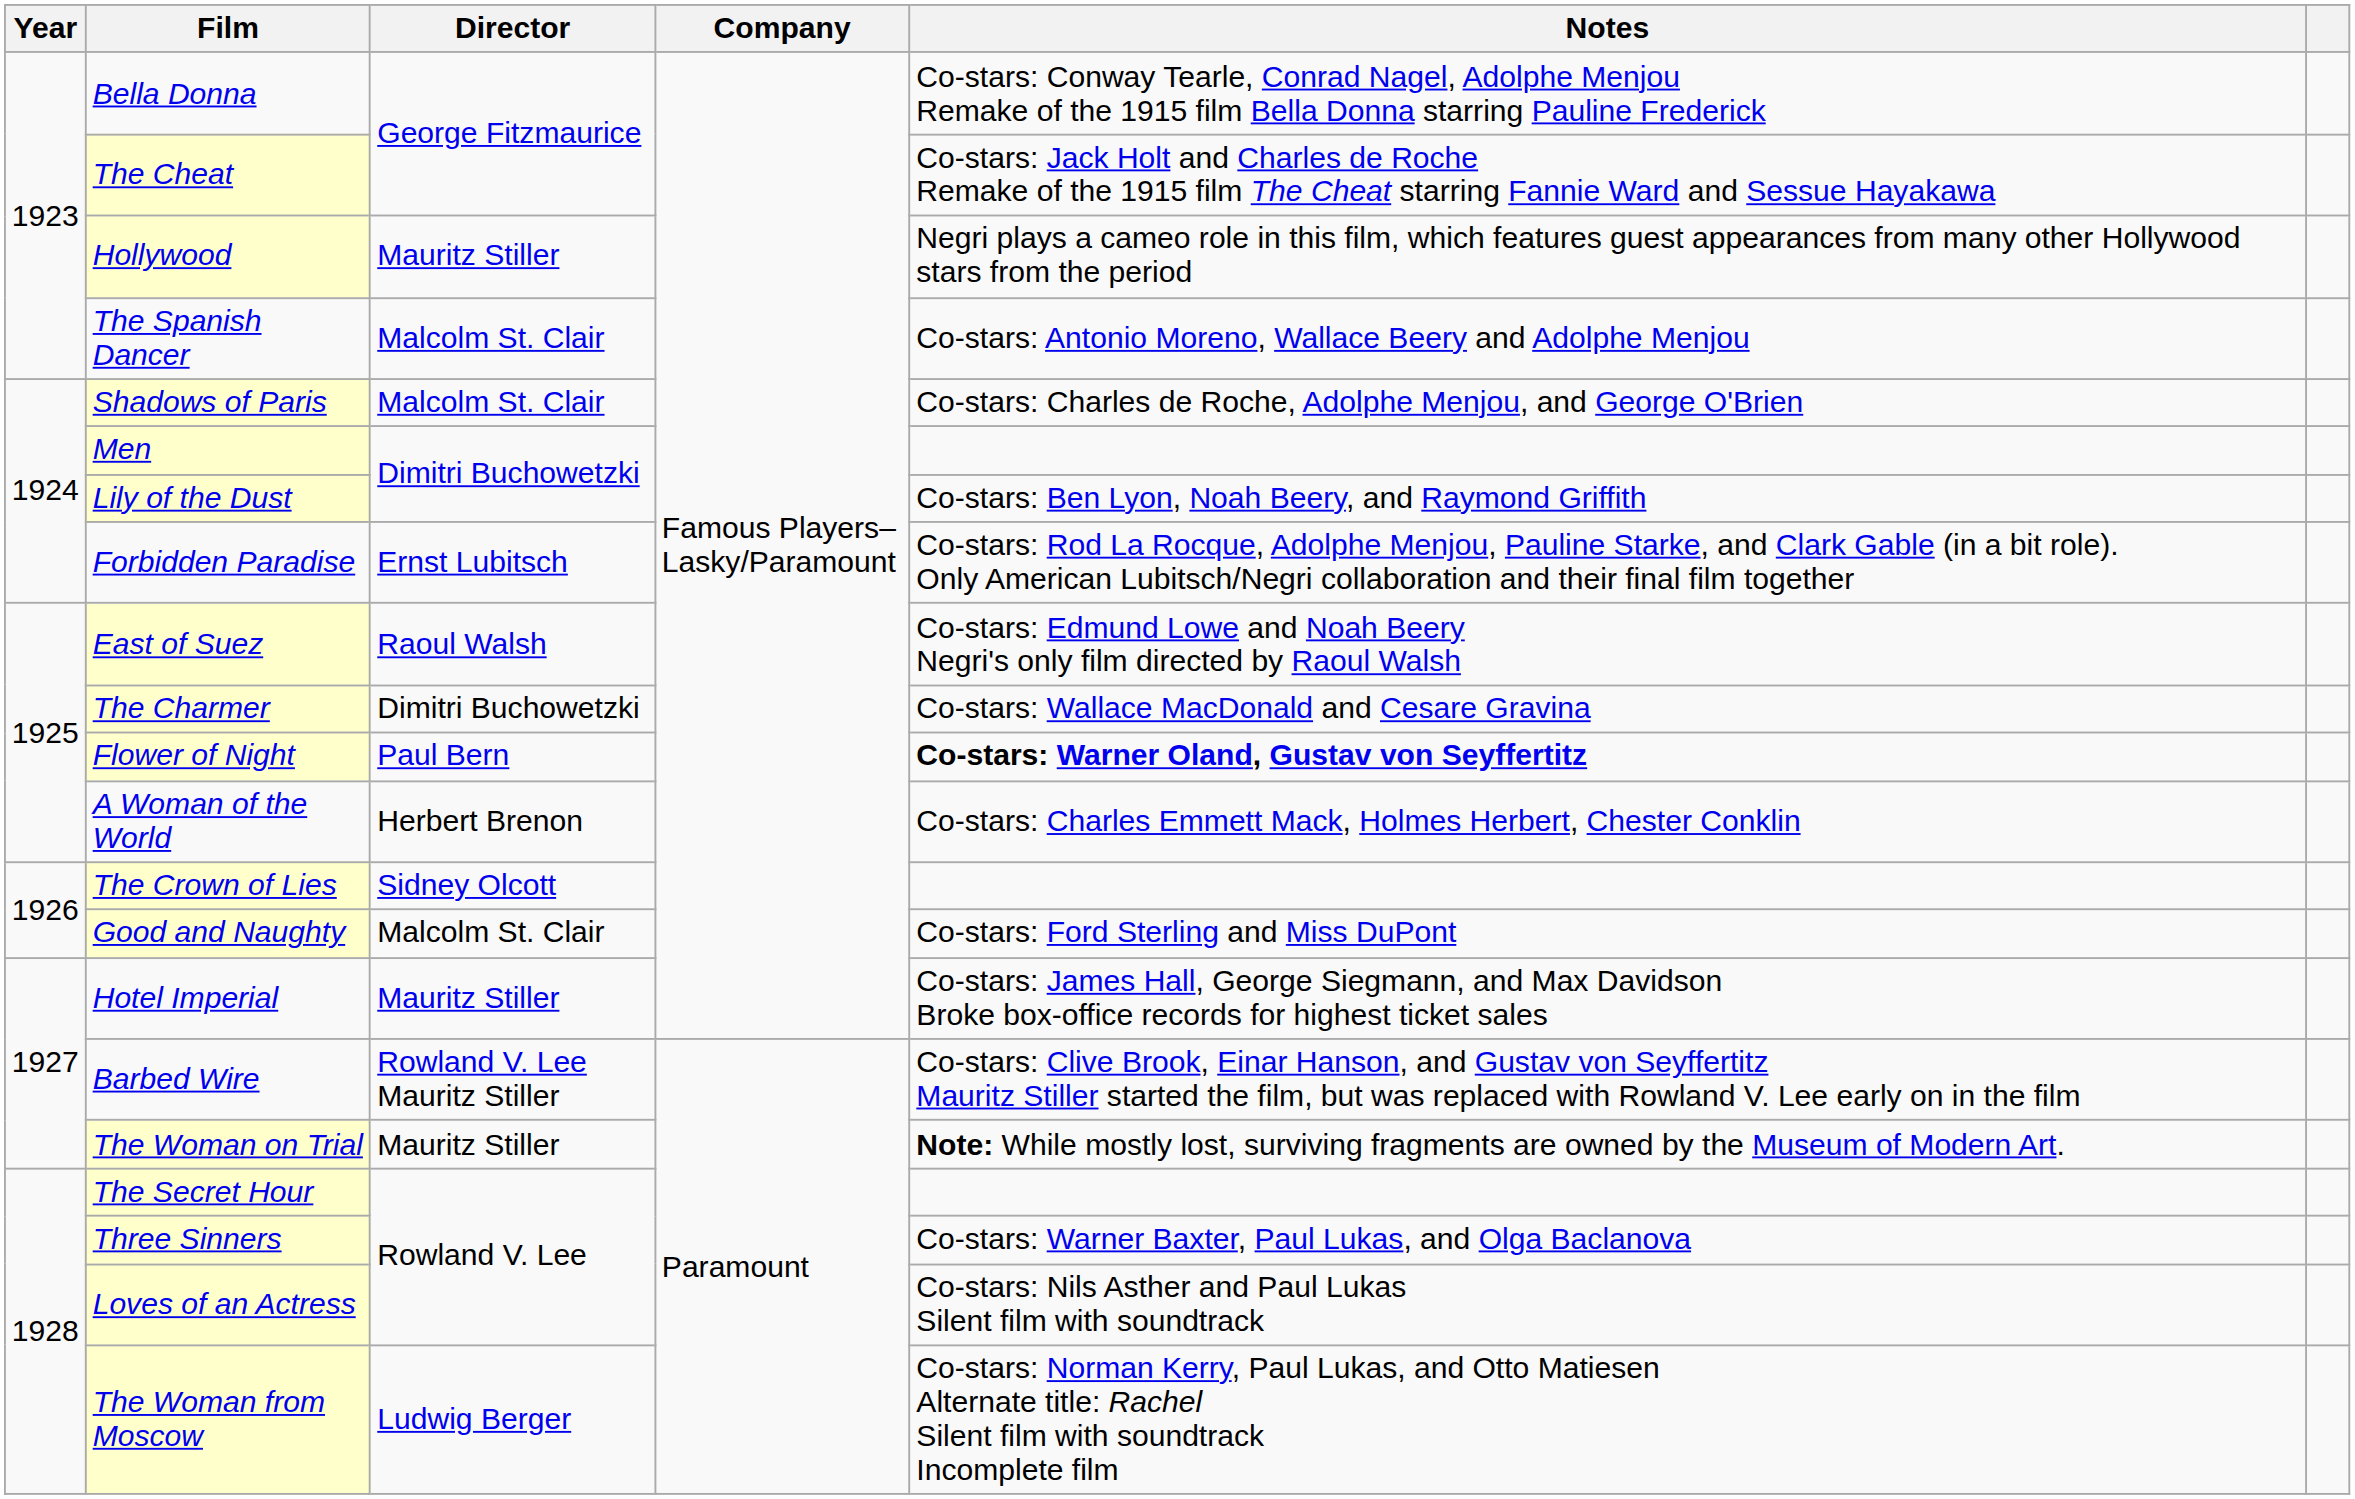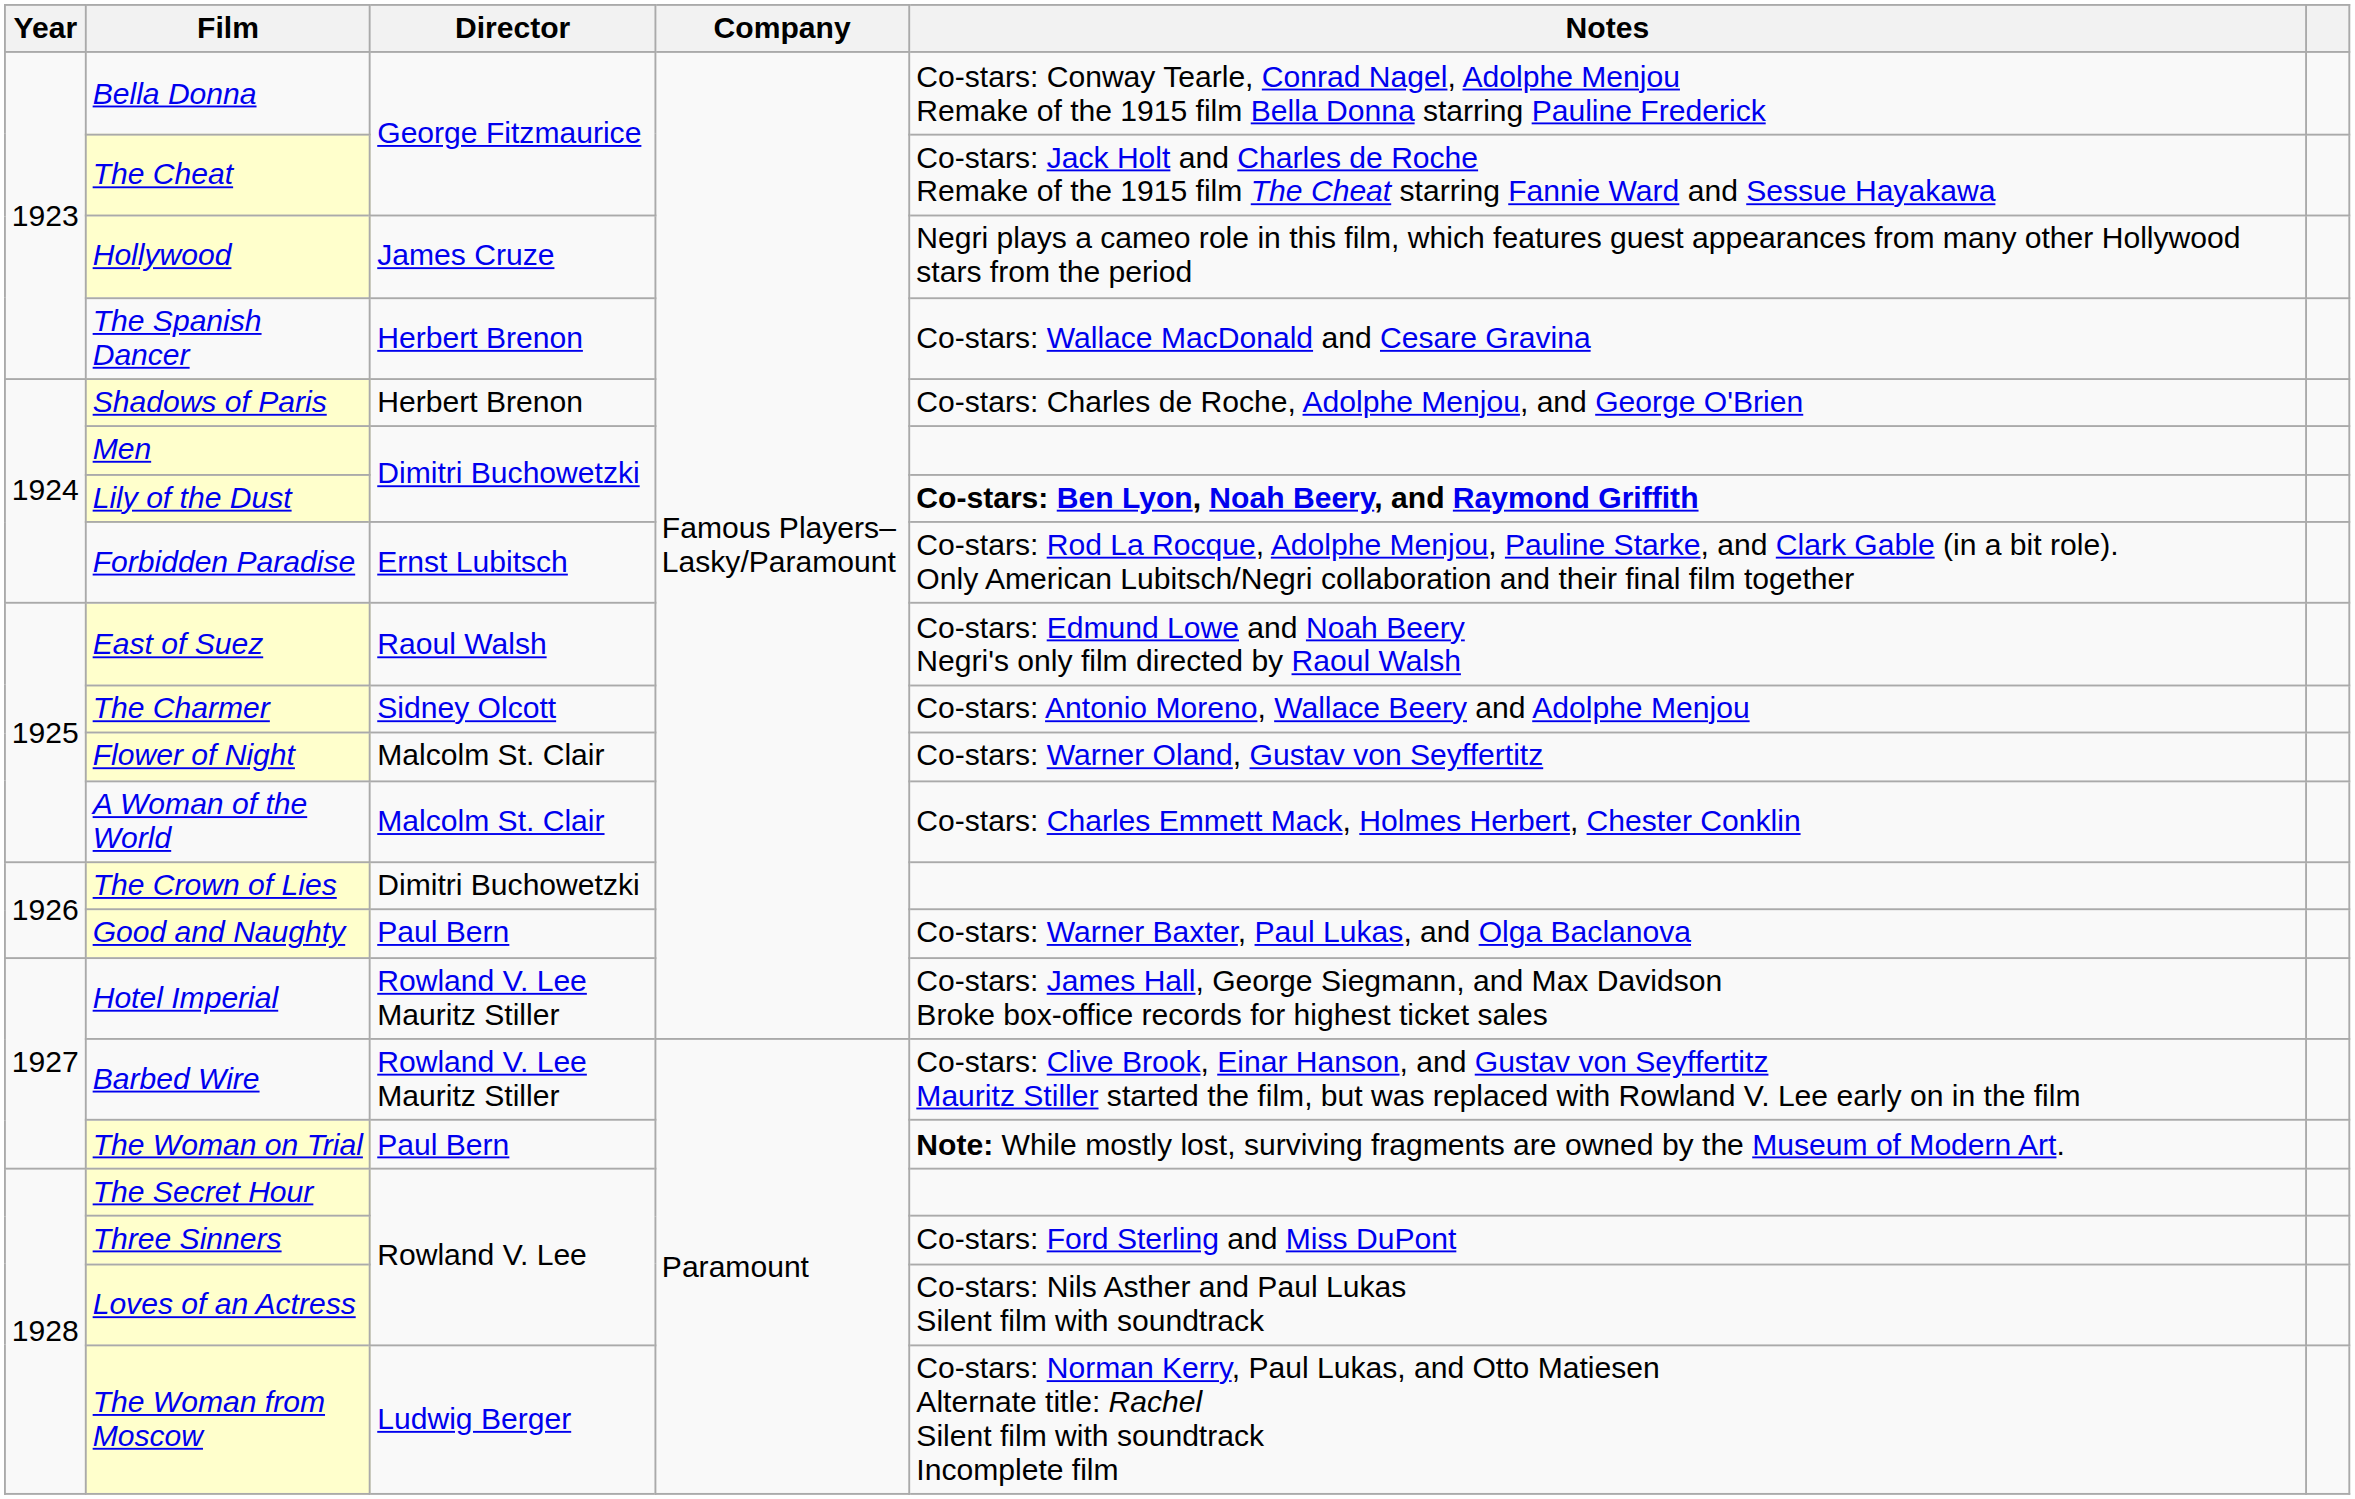 <table class="wikitable unsortable">
 <tr>
 <th scope="col" style="width: 1em;">Year</th>
 <th scope="col" style="width: 9em;">Film</th>
 <th scope="col" style="width: 9em;">Director</th>
 <th scope="col" style="width: 8em;">Company</th>
 <th scope="col">Notes</th>
 <th scope="col" style="width:1em;"></th>
 </tr>
 <tr>
 <td rowspan="4">1923</td>
 <td><em><a href='#'>Bella Donna</a></em></td>
 <td rowspan="2"><a href='#'>George Fitzmaurice</a></td>
 <td rowspan="15">Famous Players–Lasky/Paramount</td>
 <td>Co-stars: Conway Tearle, <a href='#'>Conrad Nagel</a>, <a href='#'>Adolphe Menjou</a><br>Remake of the 1915 film <a href='#'>Bella Donna</a> starring <a href='#'>Pauline Frederick</a></td>
 <td align=center></td>
 </tr>
 <tr>
 <td style="background:#ffc;"><em><a href='#'>The Cheat</a></em> </td>
 <td>Co-stars: <a href='#'>Jack Holt</a> and <a href='#'>Charles de Roche</a><br>Remake of the 1915 film <a href='#'><em>The Cheat</em></a> starring <a href='#'>Fannie Ward</a> and <a href='#'>Sessue Hayakawa</a></td>
 <td align=center></td>
 </tr>
 <tr>
 <td style="background:#ffc;"><em><a href='#'>Hollywood</a></em> </td>
-<td><a href='#'>Mauritz Stiller</a></td>
+<td><a href='#'>James Cruze</a></td>
 <td>Negri plays a cameo role in this film, which features guest appearances from many other Hollywood stars from the period</td>
 <td align=center></td>
 </tr>
 <tr>
 <td><em><a href='#'>The Spanish Dancer</a></em></td>
-<td><a href='#'>Malcolm St. Clair</a></td>
-<td>Co-stars: <a href='#'>Antonio Moreno</a>, <a href='#'>Wallace Beery</a> and <a href='#'>Adolphe Menjou</a></td>
+<td><a href='#'>Herbert Brenon</a></td>
+<td>Co-stars: <a href='#'>Wallace MacDonald</a> and <a href='#'>Cesare Gravina</a></td>
 <td align=center></td>
 </tr>
 <tr>
 <td rowspan="4">1924</td>
 <td style="background:#ffc;"><em><a href='#'>Shadows of Paris</a></em> </td>
-<td><a href='#'>Malcolm St. Clair</a></td>
+<td>Herbert Brenon</td>
 <td>Co-stars: Charles de Roche, <a href='#'>Adolphe Menjou</a>, and <a href='#'>George O'Brien</a></td>
 <td align=center></td>
 </tr>
 <tr>
 <td style="background:#ffc;"><em><a href='#'>Men</a></em> </td>
 <td rowspan="2"><a href='#'>Dimitri Buchowetzki</a></td>
 <td></td>
 <td align=center></td>
 </tr>
 <tr>
 <td style="background:#ffc;"><em><a href='#'>Lily of the Dust</a></em> </td>
-<td>Co-stars: <a href='#'>Ben Lyon</a>, <a href='#'>Noah Beery</a>, and <a href='#'>Raymond Griffith</a></td>
+<td><strong>Co-stars: <a href='#'>Ben Lyon</a>, <a href='#'>Noah Beery</a>, and <a href='#'>Raymond Griffith</a></strong></td>
 <td align=center></td>
 </tr>
 <tr>
 <td><em><a href='#'>Forbidden Paradise</a></em></td>
 <td><a href='#'>Ernst Lubitsch</a></td>
 <td>Co-stars: <a href='#'>Rod La Rocque</a>, <a href='#'>Adolphe Menjou</a>, <a href='#'>Pauline Starke</a>, and <a href='#'>Clark Gable</a> (in a bit role).<br>Only American Lubitsch/Negri collaboration and their final film together</td>
 <td align=center></td>
 </tr>
 <tr>
 <td rowspan="4">1925</td>
 <td style="background:#ffc;"><em><a href='#'>East of Suez</a></em> </td>
 <td><a href='#'>Raoul Walsh</a></td>
 <td>Co-stars: <a href='#'>Edmund Lowe</a> and <a href='#'>Noah Beery</a><br>Negri's only film directed by <a href='#'>Raoul Walsh</a></td>
 <td align=center></td>
 </tr>
 <tr>
 <td style="background:#ffc;"><em><a href='#'>The Charmer</a></em> </td>
-<td>Dimitri Buchowetzki</td>
-<td>Co-stars: <a href='#'>Wallace MacDonald</a> and <a href='#'>Cesare Gravina</a></td>
+<td><a href='#'>Sidney Olcott</a></td>
+<td>Co-stars: <a href='#'>Antonio Moreno</a>, <a href='#'>Wallace Beery</a> and <a href='#'>Adolphe Menjou</a></td>
 <td align=center></td>
 </tr>
 <tr>
 <td style="background:#ffc;"><em><a href='#'>Flower of Night</a></em> </td>
-<td><a href='#'>Paul Bern</a></td>
-<td><strong>Co-stars: <a href='#'>Warner Oland</a>, <a href='#'>Gustav von Seyffertitz</a></strong></td>
+<td>Malcolm St. Clair</td>
+<td>Co-stars: <a href='#'>Warner Oland</a>, <a href='#'>Gustav von Seyffertitz</a></td>
 <td align=center></td>
 </tr>
 <tr>
 <td><em><a href='#'>A Woman of the World</a></em></td>
-<td>Herbert Brenon</td>
+<td><a href='#'>Malcolm St. Clair</a></td>
 <td>Co-stars: <a href='#'>Charles Emmett Mack</a>, <a href='#'>Holmes Herbert</a>, <a href='#'>Chester Conklin</a></td>
 <td align=center></td>
 </tr>
 <tr>
 <td rowspan="2">1926</td>
 <td style="background:#ffc;"><em><a href='#'>The Crown of Lies</a></em> </td>
-<td><a href='#'>Sidney Olcott</a></td>
+<td>Dimitri Buchowetzki</td>
 <td></td>
 <td align=center></td>
 </tr>
 <tr>
 <td style="background:#ffc;"><em><a href='#'>Good and Naughty</a></em> </td>
-<td>Malcolm St. Clair</td>
-<td>Co-stars: <a href='#'>Ford Sterling</a> and <a href='#'>Miss DuPont</a></td>
+<td><a href='#'>Paul Bern</a></td>
+<td>Co-stars: <a href='#'>Warner Baxter</a>, <a href='#'>Paul Lukas</a>, and <a href='#'>Olga Baclanova</a></td>
 <td align=center></td>
 </tr>
 <tr>
 <td rowspan="3">1927</td>
 <td><em><a href='#'>Hotel Imperial</a></em></td>
-<td><a href='#'>Mauritz Stiller</a></td>
+<td><a href='#'>Rowland V. Lee</a><br>Mauritz Stiller</td>
 <td>Co-stars: <a href='#'>James Hall</a>, George Siegmann, and Max Davidson<br>Broke box-office records for highest ticket sales</td>
 <td align=center></td>
 </tr>
 <tr>
 <td><em><a href='#'>Barbed Wire</a></em></td>
 <td><a href='#'>Rowland V. Lee</a><br>Mauritz Stiller</td>
 <td rowspan="6">Paramount</td>
 <td>Co-stars: <a href='#'>Clive Brook</a>, <a href='#'>Einar Hanson</a>, and <a href='#'>Gustav von Seyffertitz</a><br><a href='#'>Mauritz Stiller</a> started the film, but was replaced with Rowland V. Lee early on in the film</td>
 <td align=center></td>
 </tr>
 <tr>
 <td style="background:#ffc;"><em><a href='#'>The Woman on Trial</a></em> </td>
-<td>Mauritz Stiller</td>
+<td><a href='#'>Paul Bern</a></td>
 <td><strong>Note:</strong> While mostly lost, surviving fragments are owned by the <a href='#'>Museum of Modern Art</a>.</td>
 <td align=center></td>
 </tr>
 <tr>
 <td rowspan="4">1928</td>
 <td style="background:#ffc;"><em><a href='#'>The Secret Hour</a></em> </td>
 <td rowspan="3">Rowland V. Lee</td>
 <td></td>
 <td align=center></td>
 </tr>
 <tr>
 <td style="background:#ffc;"><em><a href='#'>Three Sinners</a></em> </td>
-<td>Co-stars: <a href='#'>Warner Baxter</a>, <a href='#'>Paul Lukas</a>, and <a href='#'>Olga Baclanova</a></td>
+<td>Co-stars: <a href='#'>Ford Sterling</a> and <a href='#'>Miss DuPont</a></td>
 <td align=center></td>
 </tr>
 <tr>
 <td style="background:#ffc;"><em><a href='#'>Loves of an Actress</a></em> </td>
 <td>Co-stars: Nils Asther and Paul Lukas<br>Silent film with soundtrack</td>
 <td align=center></td>
 </tr>
 <tr>
 <td style="background:#ffc;"><em><a href='#'>The Woman from Moscow</a></em> </td>
 <td><a href='#'>Ludwig Berger</a></td>
 <td>Co-stars: <a href='#'>Norman Kerry</a>, Paul Lukas, and Otto Matiesen<br>Alternate title: <em>Rachel</em><br>Silent film with soundtrack<br>Incomplete film</td>
 <td align=center></td>
 </tr>
 </table>
